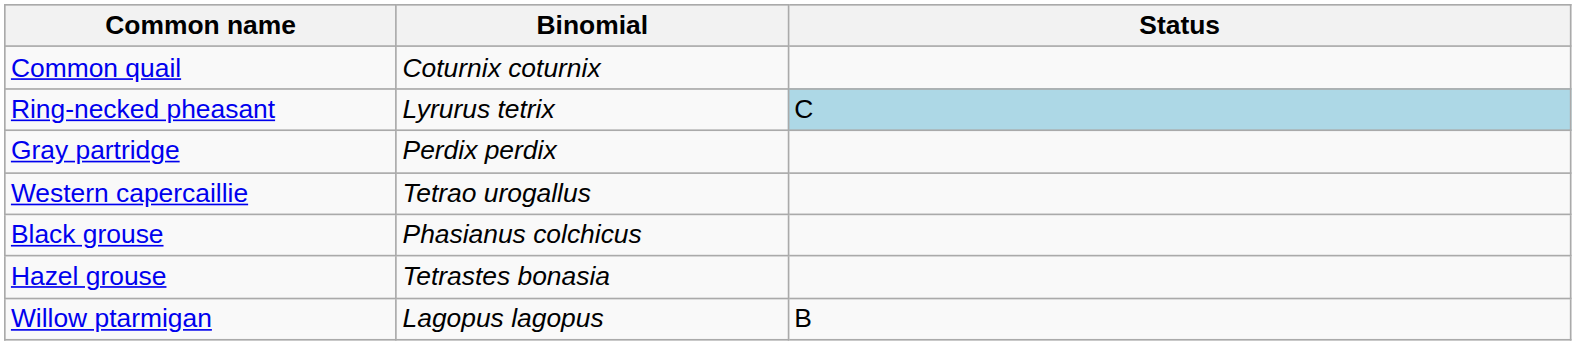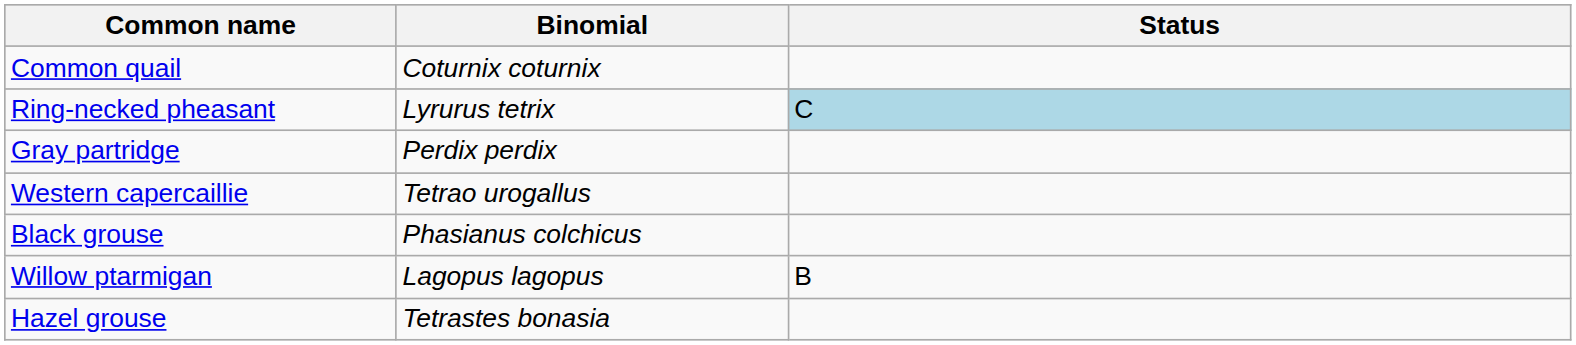 <table width=60% class="wikitable">
 <tr>
 <th width=15%>Common name</th>
 <th width=15%>Binomial</th>
 <th width=30%>Status</th>
 </tr>
 <tr>
 <td><a href='#'>Common quail</a></td>
 <td><em>Coturnix coturnix</em></td>
 <td></td>
 </tr>
 <tr>
 <td><a href='#'>Ring-necked pheasant</a></td>
 <td><em>Lyrurus tetrix</em></td>
 <td style="background: lightblue;">C</td>
 </tr>
 <tr>
 <td><a href='#'>Gray partridge</a></td>
 <td><em>Perdix perdix</em></td>
 <td></td>
 </tr>
 <tr>
 <td><a href='#'>Western capercaillie</a></td>
 <td><em>Tetrao urogallus</em></td>
 <td></td>
 </tr>
 <tr>
 <td><a href='#'>Black grouse</a></td>
 <td><em>Phasianus colchicus</em></td>
 <td></td>
 </tr>
 <tr>
+<td><a href='#'>Willow ptarmigan</a></td>
+<td><em>Lagopus lagopus</em></td>
+<td>B</td>
+</tr>
+<tr>
 <td><a href='#'>Hazel grouse</a></td>
 <td><em>Tetrastes bonasia</em></td>
 <td></td>
 </tr>
-<tr>
-<td><a href='#'>Willow ptarmigan</a></td>
-<td><em>Lagopus lagopus</em></td>
-<td>B</td>
-</tr>
 </table>
